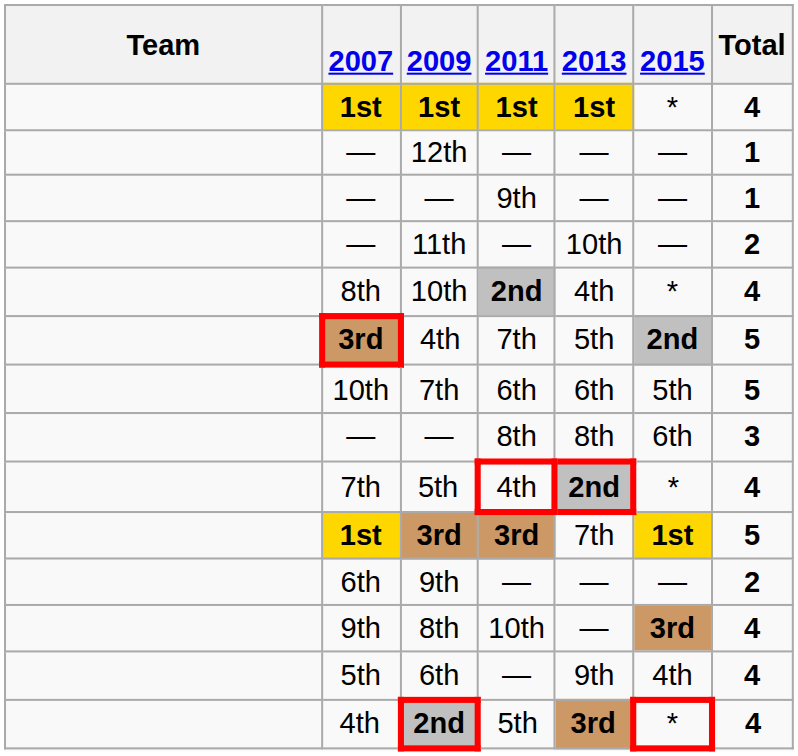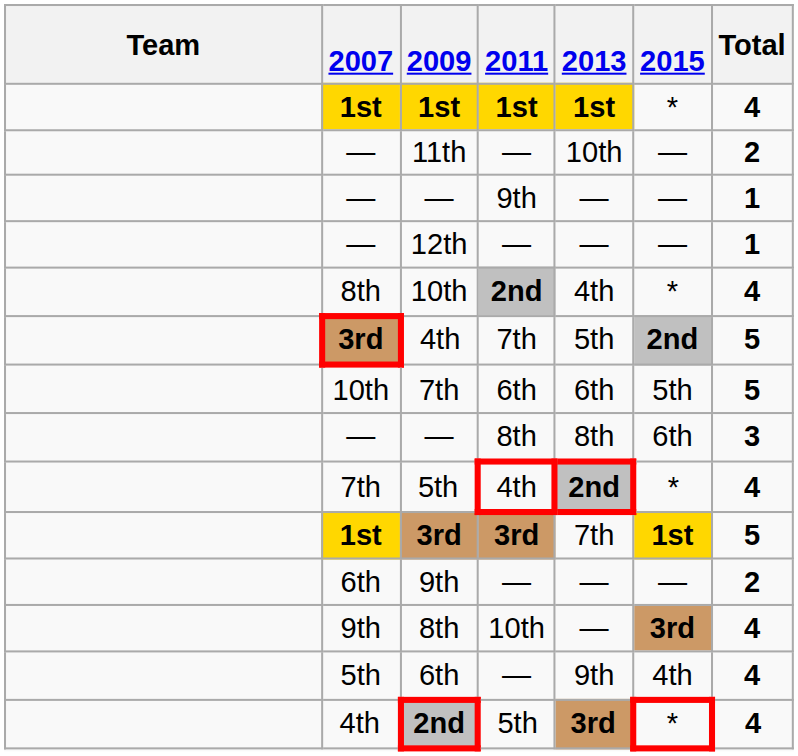 <table class="wikitable" style="text-align:center; font-size:90%">
 <tr>
 <th width=150>Team</th>
 <th><br><a href='#'>2007</a></th>
 <th><br><a href='#'>2009</a></th>
 <th><br><a href='#'>2011</a></th>
 <th><br><a href='#'>2013</a></th>
 <th><br><a href='#'>2015</a></th>
 <th>Total</th>
 </tr>
 <tr>
 <td align=left></td>
 <td bgcolor=Gold><strong>1st</strong></td>
 <td bgcolor=Gold><strong>1st</strong></td>
 <td bgcolor=Gold><strong>1st</strong></td>
 <td bgcolor=Gold><strong>1st</strong></td>
 <td>*</td>
 <td><strong>4</strong></td>
 </tr>
 <tr>
 <td align=left></td>
 <td>—</td>
-<td>12th</td>
+<td>11th</td>
 <td>—</td>
+<td>10th</td>
 <td>—</td>
-<td>—</td>
-<td><strong>1</strong></td>
+<td><strong>2</strong></td>
 </tr>
 <tr>
 <td align=left></td>
 <td>—</td>
 <td>—</td>
 <td>9th</td>
 <td>—</td>
 <td>—</td>
 <td><strong>1</strong></td>
 </tr>
 <tr>
 <td align=left></td>
 <td>—</td>
-<td>11th</td>
+<td>12th</td>
 <td>—</td>
-<td>10th</td>
 <td>—</td>
-<td><strong>2</strong></td>
+<td>—</td>
+<td><strong>1</strong></td>
 </tr>
 <tr>
 <td align=left></td>
 <td>8th</td>
 <td>10th</td>
 <td bgcolor=Silver><strong>2nd</strong></td>
 <td>4th</td>
 <td>*</td>
 <td><strong>4</strong></td>
 </tr>
 <tr>
 <td align=left></td>
 <td style="border: 3px solid red" bgcolor=#cc9966><strong>3rd</strong></td>
 <td>4th</td>
 <td>7th</td>
 <td>5th</td>
 <td bgcolor=Silver><strong>2nd</strong></td>
 <td><strong>5</strong></td>
 </tr>
 <tr>
 <td align=left></td>
 <td>10th</td>
 <td>7th</td>
 <td>6th</td>
 <td>6th</td>
 <td>5th</td>
 <td><strong>5</strong></td>
 </tr>
 <tr>
 <td align=left></td>
 <td>—</td>
 <td>—</td>
 <td>8th</td>
 <td>8th</td>
 <td>6th</td>
 <td><strong>3</strong></td>
 </tr>
 <tr>
 <td align=left></td>
 <td>7th</td>
 <td>5th</td>
 <td style="border: 3px solid red">4th</td>
 <td style="border: 3px solid red" bgcolor=Silver><strong>2nd</strong></td>
 <td>*</td>
 <td><strong>4</strong></td>
 </tr>
 <tr>
 <td align=left></td>
 <td bgcolor=Gold><strong>1st</strong></td>
 <td bgcolor=#cc9966><strong>3rd</strong></td>
 <td bgcolor=#cc9966><strong>3rd</strong></td>
 <td>7th</td>
 <td bgcolor=Gold><strong>1st</strong></td>
 <td><strong>5</strong></td>
 </tr>
 <tr>
 <td align=left></td>
 <td>6th</td>
 <td>9th</td>
 <td>—</td>
 <td>—</td>
 <td>—</td>
 <td><strong>2</strong></td>
 </tr>
 <tr>
 <td align=left></td>
 <td>9th</td>
 <td>8th</td>
 <td>10th</td>
 <td>—</td>
 <td bgcolor=#cc9966><strong>3rd</strong></td>
 <td><strong>4</strong></td>
 </tr>
 <tr>
 <td align=left></td>
 <td>5th</td>
 <td>6th</td>
 <td>—</td>
 <td>9th</td>
 <td>4th</td>
 <td><strong>4</strong></td>
 </tr>
 <tr>
 <td align=left></td>
 <td>4th</td>
 <td style="border: 3px solid red" bgcolor=Silver><strong>2nd</strong></td>
 <td>5th</td>
 <td bgcolor=#cc9966><strong>3rd</strong></td>
 <td style="border: 3px solid red">*</td>
 <td><strong>4</strong></td>
 </tr>
 </table>
